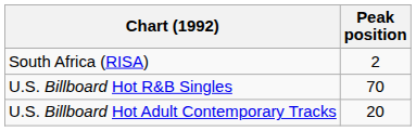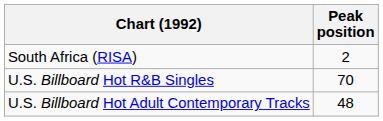 <table class="wikitable sortable">
 <tr>
 <th>Chart (1992)</th>
 <th>Peak<br>position</th>
 </tr>
 <tr>
 <td align="left">South Africa (<a href='#'>RISA</a>)</td>
 <td align="center">2</td>
 </tr>
 <tr>
 <td>U.S. <em>Billboard</em> <a href='#'>Hot R&B Singles</a></td>
 <td align="center">70</td>
 </tr>
 <tr>
 <td>U.S. <em>Billboard</em> <a href='#'>Hot Adult Contemporary Tracks</a></td>
-<td align="center">20</td>
+<td align="center">48</td>
 </tr>
 </table>
